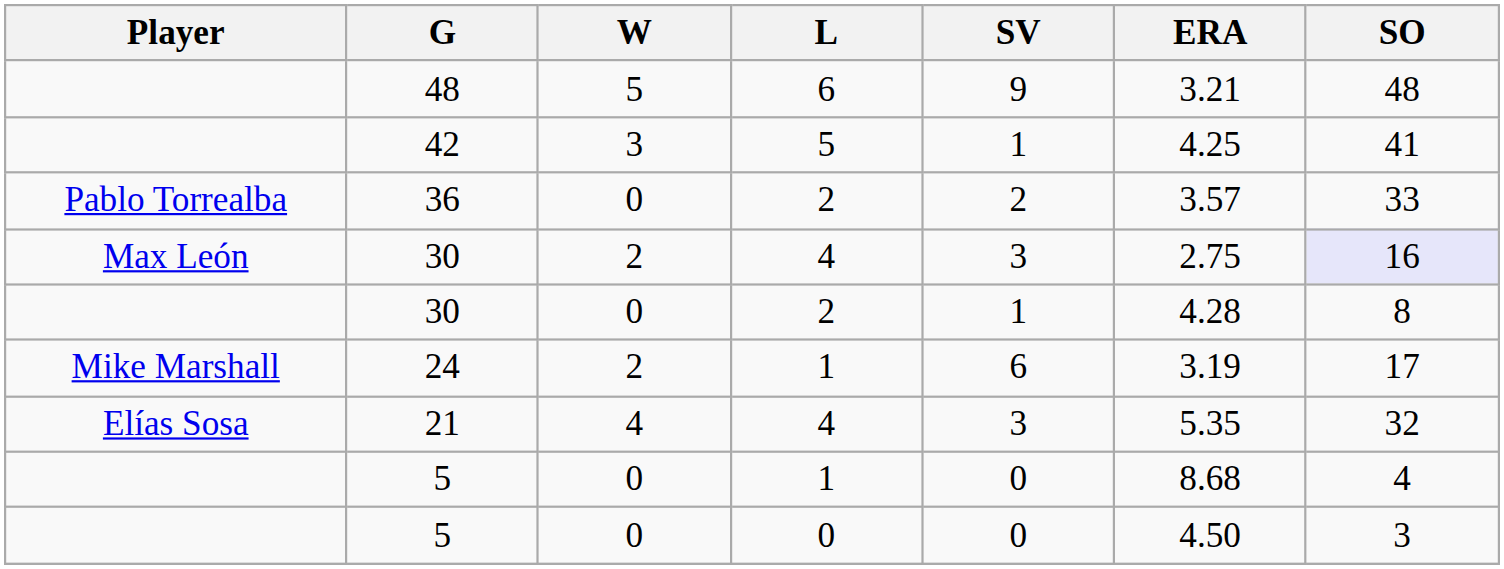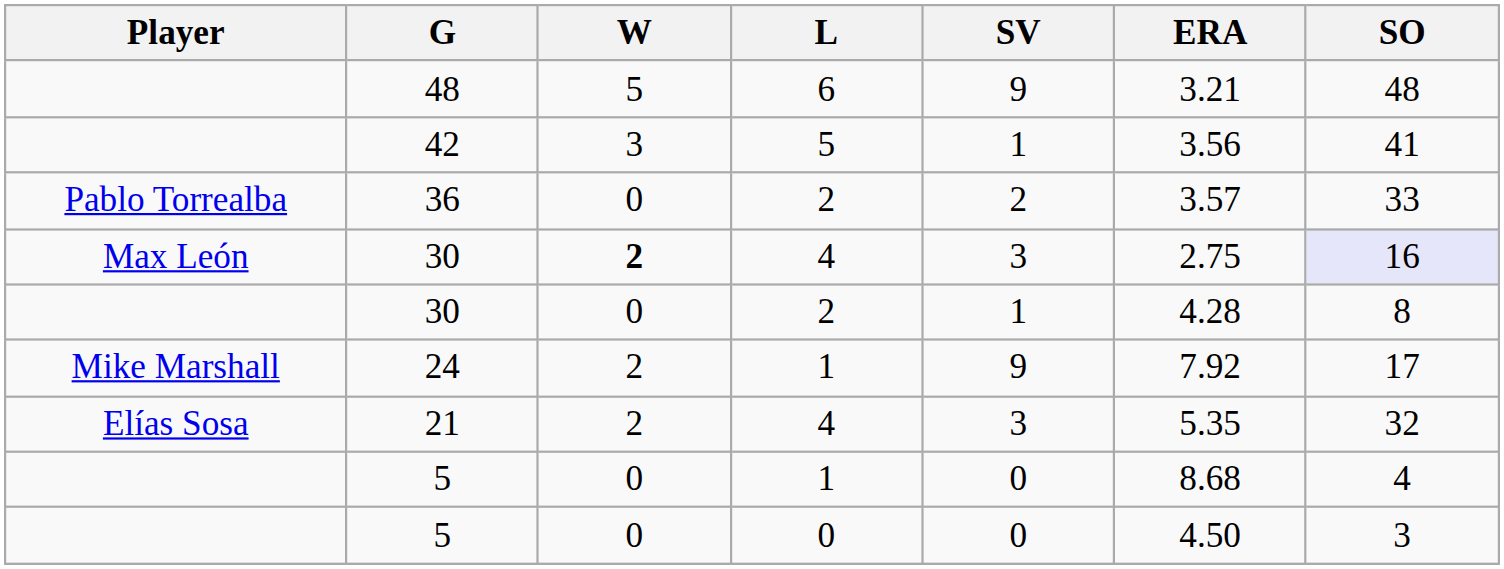 <table class="wikitable sortable">
 <tr>
 <th bgcolor="#DDDDFF" width="16%">Player</th>
 <th bgcolor="#DDDDFF" width="9%">G</th>
 <th bgcolor="#DDDDFF" width="9%">W</th>
 <th bgcolor="#DDDDFF" width="9%">L</th>
 <th bgcolor="#DDDDFF" width="9%">SV</th>
 <th bgcolor="#DDDDFF" width="9%">ERA</th>
 <th bgcolor="#DDDDFF" width="9%">SO</th>
 </tr>
 <tr align="center">
 <td></td>
 <td>48</td>
 <td>5</td>
 <td>6</td>
 <td>9</td>
 <td>3.21</td>
 <td>48</td>
 </tr>
 <tr align="center">
 <td></td>
 <td>42</td>
 <td>3</td>
 <td>5</td>
 <td>1</td>
-<td>4.25</td>
+<td>3.56</td>
 <td>41</td>
 </tr>
 <tr align="center">
 <td><a href='#'>Pablo Torrealba</a></td>
 <td>36</td>
 <td>0</td>
 <td>2</td>
 <td>2</td>
 <td>3.57</td>
 <td>33</td>
 </tr>
 <tr align=center>
 <td><a href='#'>Max León</a></td>
 <td>30</td>
-<td>2</td>
+<td><strong>2</strong></td>
 <td>4</td>
 <td>3</td>
 <td>2.75</td>
 <td style="background: lavender;">16</td>
 </tr>
 <tr align=center>
 <td></td>
 <td>30</td>
 <td>0</td>
 <td>2</td>
 <td>1</td>
 <td>4.28</td>
 <td>8</td>
 </tr>
 <tr align="center">
 <td><a href='#'>Mike Marshall</a></td>
 <td>24</td>
 <td>2</td>
 <td>1</td>
-<td>6</td>
-<td>3.19</td>
+<td>9</td>
+<td>7.92</td>
 <td>17</td>
 </tr>
 <tr align=center>
 <td><a href='#'>Elías Sosa</a></td>
 <td>21</td>
-<td>4</td>
+<td>2</td>
 <td>4</td>
 <td>3</td>
 <td>5.35</td>
 <td>32</td>
 </tr>
 <tr align=center>
 <td></td>
 <td>5</td>
 <td>0</td>
 <td>1</td>
 <td>0</td>
 <td>8.68</td>
 <td>4</td>
 </tr>
 <tr align="center">
 <td></td>
 <td>5</td>
 <td>0</td>
 <td>0</td>
 <td>0</td>
 <td>4.50</td>
 <td>3</td>
 </tr>
 <tr align="center">
 </tr>
 </table>
